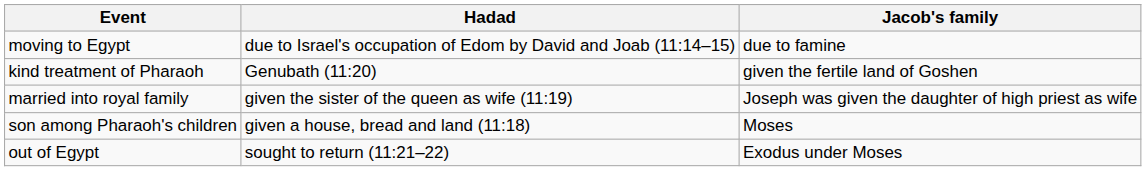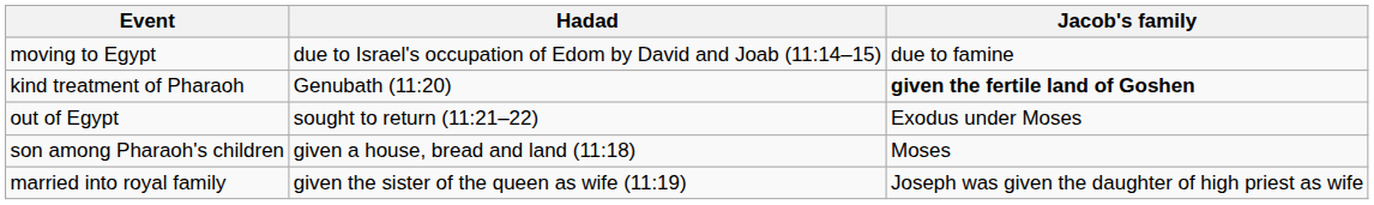 <table class="wikitable">
 <tr>
 <th>Event</th>
 <th>Hadad</th>
 <th>Jacob's family</th>
 </tr>
 <tr>
 <td>moving to Egypt</td>
 <td>due to Israel's occupation of Edom by David and Joab (11:14–15)</td>
 <td>due to famine</td>
 </tr>
 <tr>
 <td>kind treatment of Pharaoh</td>
 <td>Genubath (11:20)</td>
-<td>given the fertile land of Goshen</td>
+<td><strong>given the fertile land of Goshen</strong></td>
 </tr>
 <tr>
-<td>married into royal family</td>
-<td>given the sister of the queen as wife (11:19)</td>
-<td>Joseph was given the daughter of high priest as wife</td>
+<td>out of Egypt</td>
+<td>sought to return (11:21–22)</td>
+<td>Exodus under Moses</td>
 </tr>
 <tr>
 <td>son among Pharaoh's children</td>
 <td>given a house, bread and land (11:18)</td>
 <td>Moses</td>
 </tr>
 <tr>
-<td>out of Egypt</td>
-<td>sought to return (11:21–22)</td>
-<td>Exodus under Moses</td>
+<td>married into royal family</td>
+<td>given the sister of the queen as wife (11:19)</td>
+<td>Joseph was given the daughter of high priest as wife</td>
 </tr>
 </table>
